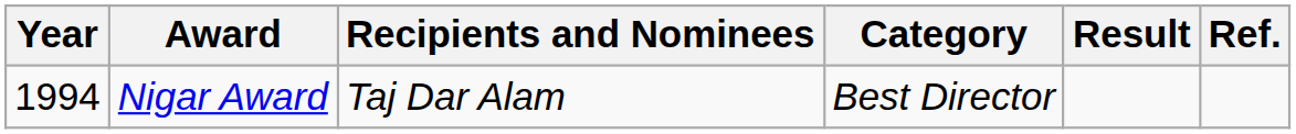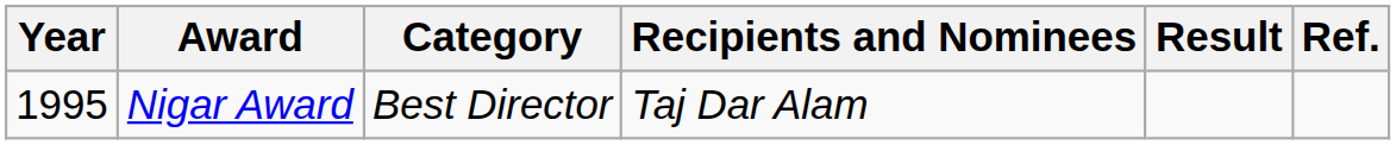 <table class="wikitable">
 <tr>
 <th>Year</th>
 <th>Award</th>
+<th>Category</th>
 <th>Recipients and Nominees</th>
-<th>Category</th>
 <th>Result</th>
 <th>Ref.</th>
 </tr>
 <tr>
-<td>1994</td>
+<td>1995</td>
 <td><em><a href='#'>Nigar Award</a></em></td>
+<td><em>Best Director</em></td>
 <td><em>Taj Dar Alam</em></td>
-<td><em>Best Director</em></td>
 <td></td>
 <td></td>
 </tr>
 </table>
